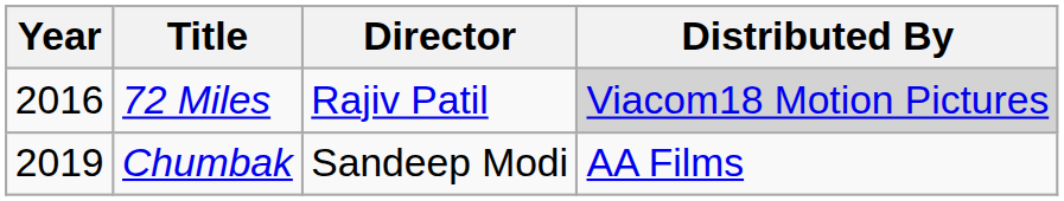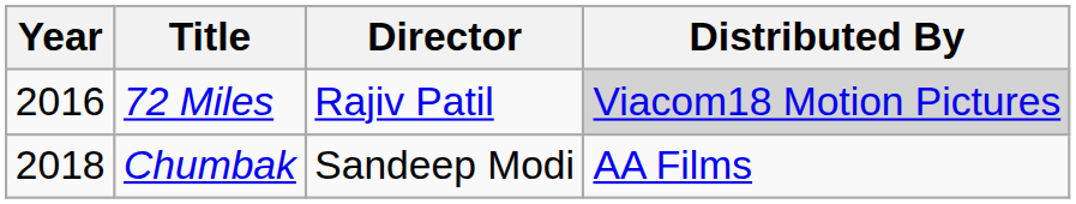 <table class="wikitable sortable">
 <tr>
 <th scope="col">Year</th>
 <th scope="col">Title</th>
 <th scope="col">Director</th>
 <th scope="col">Distributed By</th>
 </tr>
 <tr>
 <td>2016</td>
 <td><em><a href='#'>72 Miles</a></em></td>
 <td><a href='#'>Rajiv Patil</a></td>
 <td style="background: lightgrey;"><a href='#'>Viacom18 Motion Pictures</a></td>
 </tr>
 <tr>
-<td>2019</td>
+<td>2018</td>
 <td><em><a href='#'>Chumbak</a></em></td>
 <td>Sandeep Modi</td>
 <td><a href='#'>AA Films</a></td>
 </tr>
 </table>
